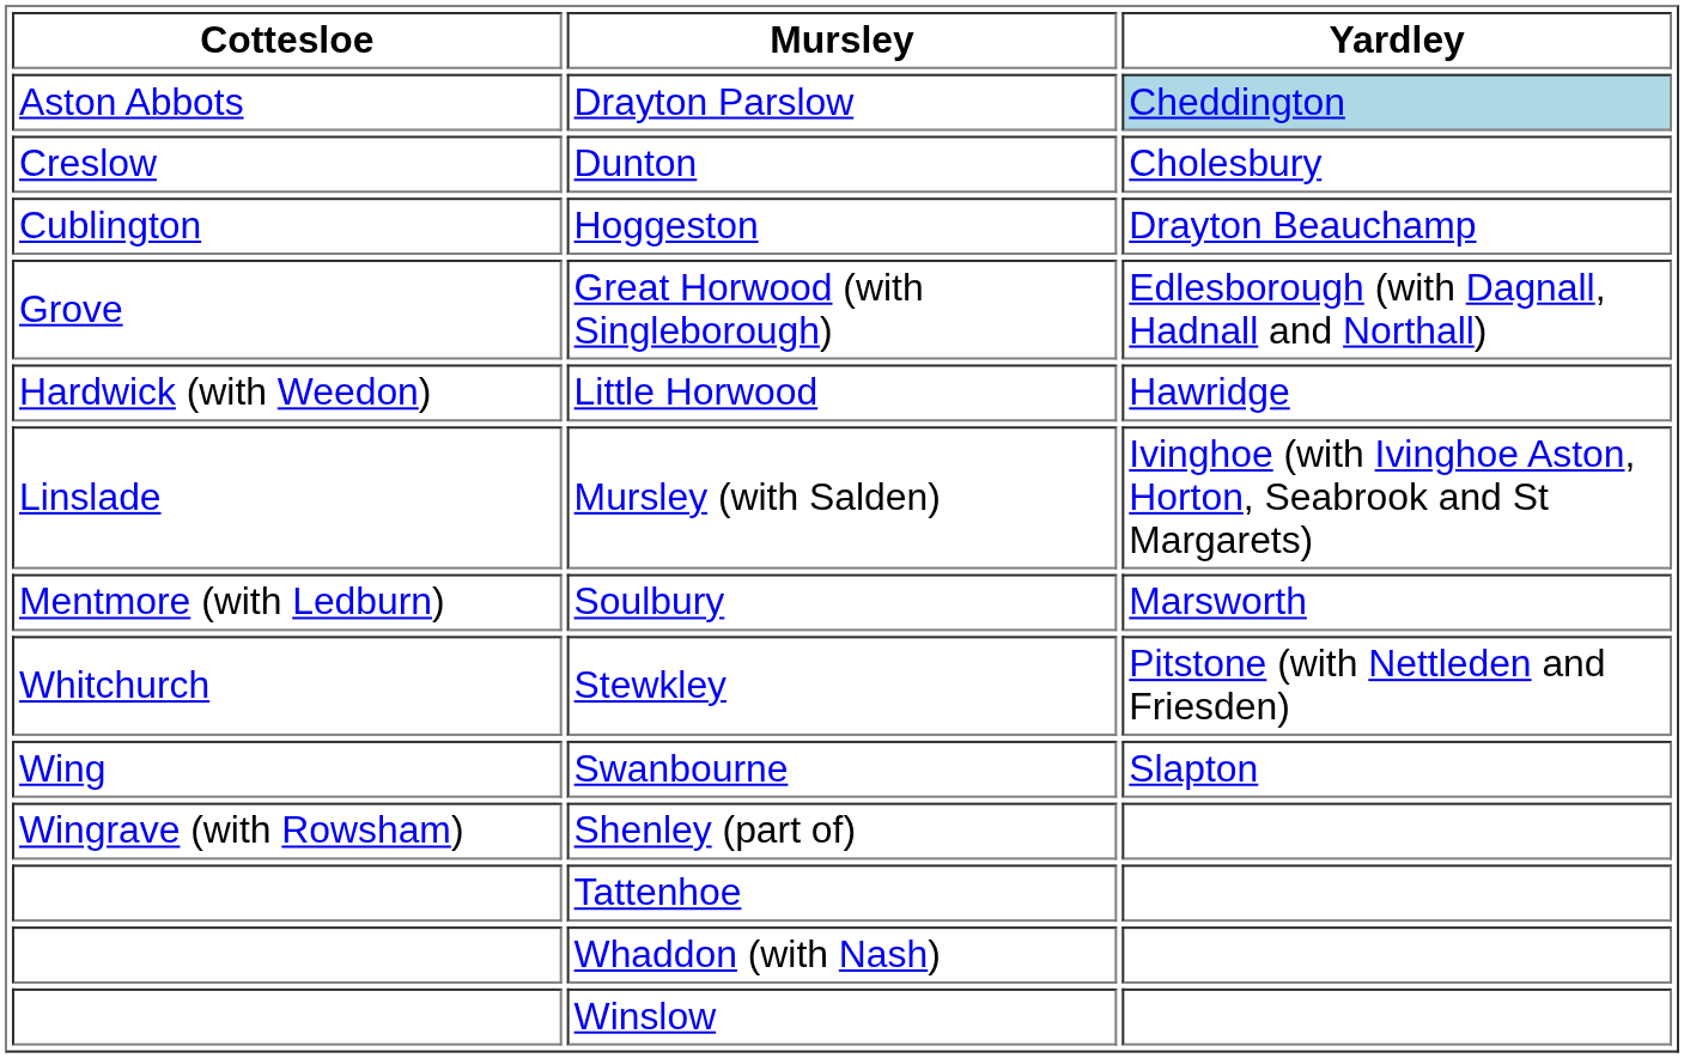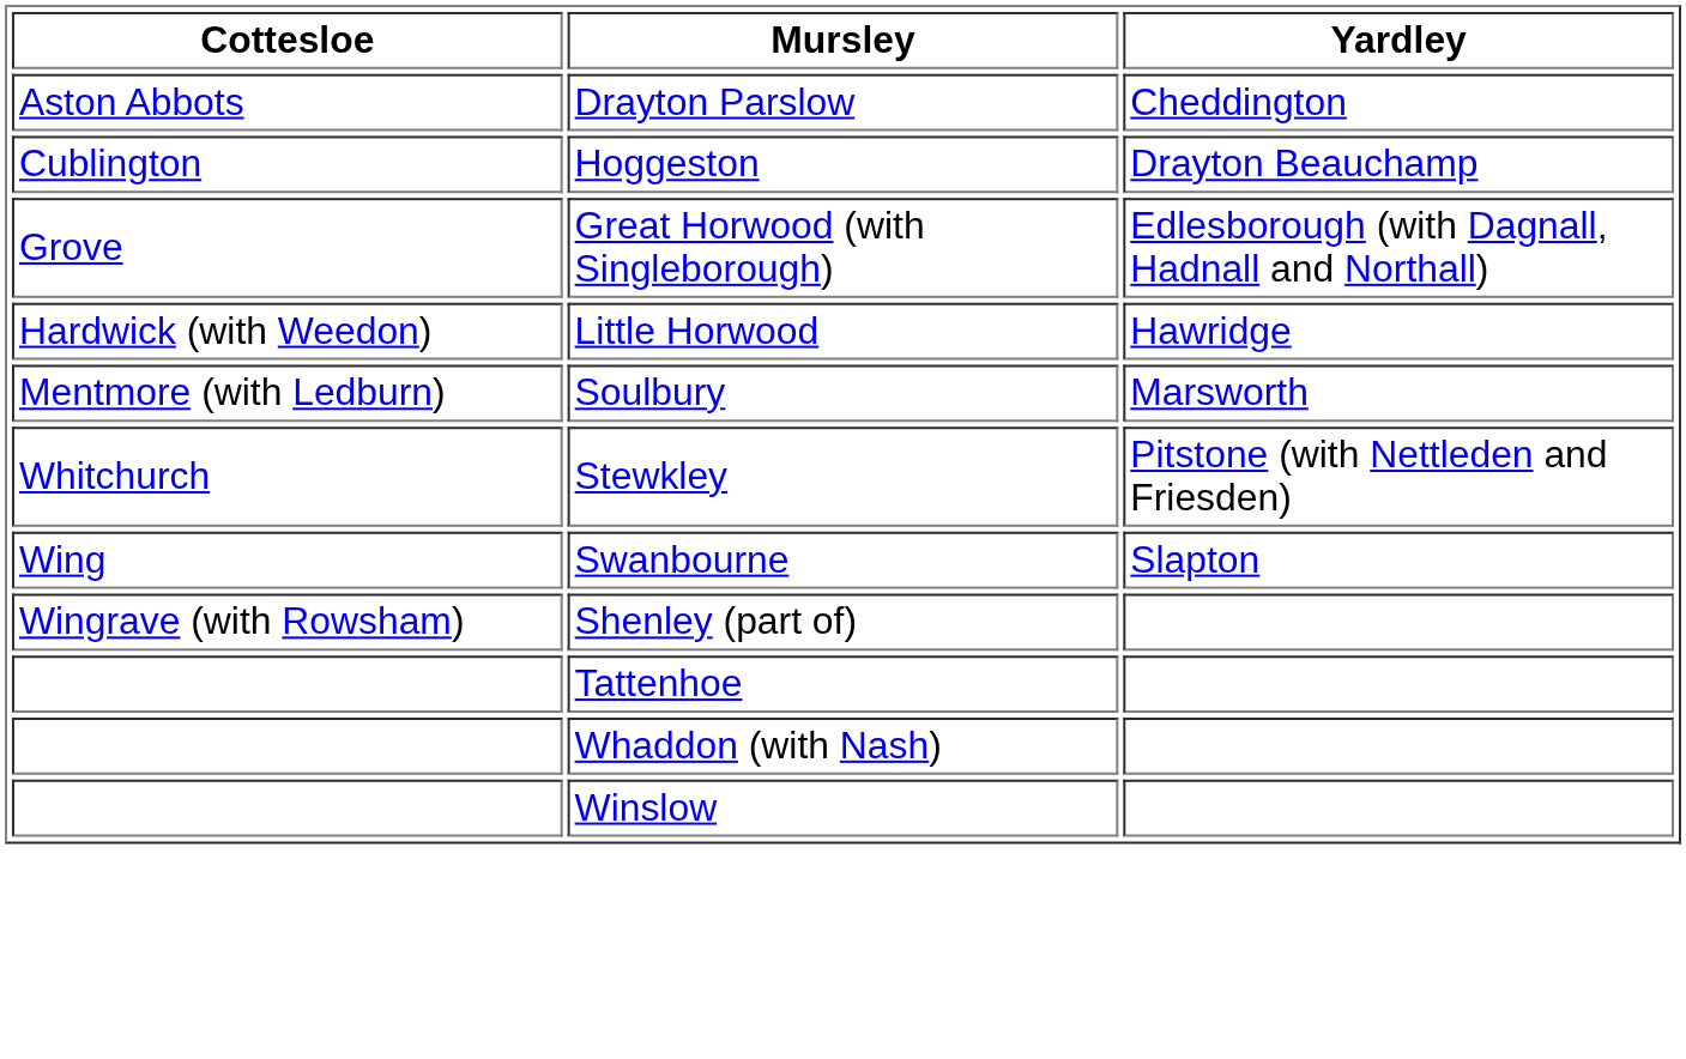 <table border="1" cellpadding="2">
 <tr>
 <th width="225">Cottesloe</th>
 <th width="225">Mursley</th>
 <th width="225">Yardley</th>
 </tr>
 <tr>
 <td><a href='#'>Aston Abbots</a></td>
 <td><a href='#'>Drayton Parslow</a></td>
-<td style="background: lightblue;"><a href='#'>Cheddington</a></td>
-</tr>
-<tr>
-<td><a href='#'>Creslow</a></td>
-<td><a href='#'>Dunton</a></td>
-<td><a href='#'>Cholesbury</a></td>
+<td><a href='#'>Cheddington</a></td>
 </tr>
 <tr>
 <td><a href='#'>Cublington</a></td>
 <td><a href='#'>Hoggeston</a></td>
 <td><a href='#'>Drayton Beauchamp</a></td>
 </tr>
 <tr>
 <td><a href='#'>Grove</a></td>
 <td><a href='#'>Great Horwood</a> (with <a href='#'>Singleborough</a>)</td>
 <td><a href='#'>Edlesborough</a> (with <a href='#'>Dagnall</a>, <a href='#'>Hadnall</a> and <a href='#'>Northall</a>)</td>
 </tr>
 <tr>
 <td><a href='#'>Hardwick</a> (with <a href='#'>Weedon</a>)</td>
 <td><a href='#'>Little Horwood</a></td>
 <td><a href='#'>Hawridge</a></td>
-</tr>
-<tr>
-<td><a href='#'>Linslade</a></td>
-<td><a href='#'>Mursley</a> (with Salden)</td>
-<td><a href='#'>Ivinghoe</a> (with <a href='#'>Ivinghoe Aston</a>, <a href='#'>Horton</a>, Seabrook and St Margarets)</td>
 </tr>
 <tr>
 <td><a href='#'>Mentmore</a> (with <a href='#'>Ledburn</a>)</td>
 <td><a href='#'>Soulbury</a></td>
 <td><a href='#'>Marsworth</a></td>
 </tr>
 <tr>
 <td><a href='#'>Whitchurch</a></td>
 <td><a href='#'>Stewkley</a></td>
 <td><a href='#'>Pitstone</a> (with <a href='#'>Nettleden</a> and Friesden)</td>
 </tr>
 <tr>
 <td><a href='#'>Wing</a></td>
 <td><a href='#'>Swanbourne</a></td>
 <td><a href='#'>Slapton</a></td>
 </tr>
 <tr>
 <td><a href='#'>Wingrave</a> (with <a href='#'>Rowsham</a>)</td>
 <td><a href='#'>Shenley</a> (part of)</td>
 <td> </td>
 </tr>
 <tr>
 <td> </td>
 <td><a href='#'>Tattenhoe</a></td>
 <td> </td>
 </tr>
 <tr>
 <td> </td>
 <td><a href='#'>Whaddon</a> (with <a href='#'>Nash</a>)</td>
 <td> </td>
 </tr>
 <tr>
 <td> </td>
 <td><a href='#'>Winslow</a></td>
 <td> </td>
 </tr>
 </table>
